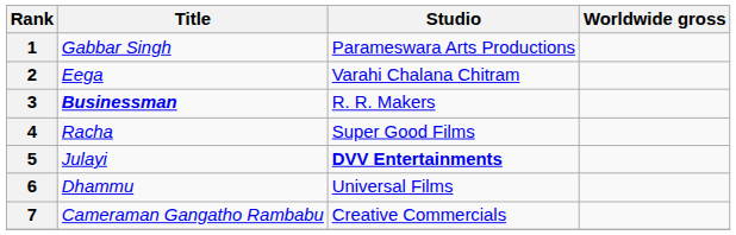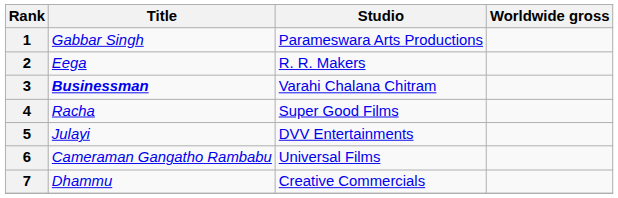 <table class="wikitable sortable"  style="margin:auto; margin:auto;">
 <tr>
 <th>Rank</th>
 <th>Title</th>
 <th>Studio</th>
 <th>Worldwide gross</th>
 </tr>
 <tr>
 <th style="text-align:center;">1</th>
 <td><em><a href='#'>Gabbar Singh</a></em></td>
 <td><a href='#'>Parameswara Arts Productions</a></td>
 <td></td>
 </tr>
 <tr>
 <th style="text-align:center;">2</th>
 <td><em><a href='#'>Eega</a></em></td>
-<td><a href='#'>Varahi Chalana Chitram</a></td>
+<td><a href='#'>R. R. Makers</a></td>
 <td></td>
 </tr>
 <tr>
 <th style="text-align:center;">3</th>
 <td><strong><em><a href='#'>Businessman</a></em></strong></td>
-<td><a href='#'>R. R. Makers</a></td>
+<td><a href='#'>Varahi Chalana Chitram</a></td>
 <td></td>
 </tr>
 <tr>
 <th style="text-align:center;">4</th>
 <td><em><a href='#'>Racha</a></em></td>
 <td><a href='#'>Super Good Films</a></td>
 <td></td>
 </tr>
 <tr>
 <th style="text-align:center;">5</th>
 <td><em><a href='#'>Julayi</a></em></td>
-<td><strong><a href='#'>DVV Entertainments</a></strong></td>
+<td><a href='#'>DVV Entertainments</a></td>
 <td></td>
 </tr>
 <tr>
 <th style="text-align:center;">6</th>
-<td><em><a href='#'>Dhammu</a></em></td>
+<td><em><a href='#'>Cameraman Gangatho Rambabu</a></em></td>
 <td><a href='#'>Universal Films</a></td>
 <td></td>
 </tr>
 <tr>
 <th style="text-align:center;">7</th>
-<td><em><a href='#'>Cameraman Gangatho Rambabu</a></em></td>
+<td><em><a href='#'>Dhammu</a></em></td>
 <td><a href='#'>Creative Commercials</a></td>
 <td></td>
 </tr>
 <tr>
 </tr>
 </table>
